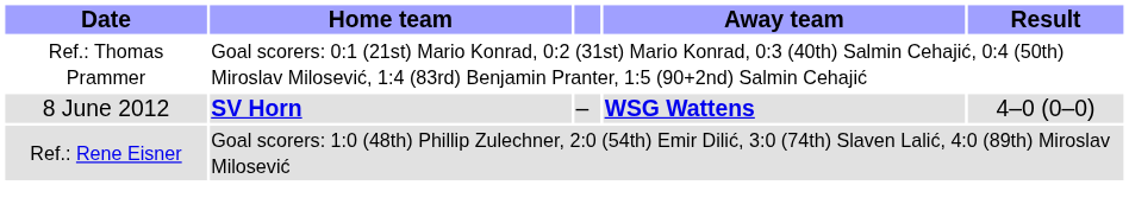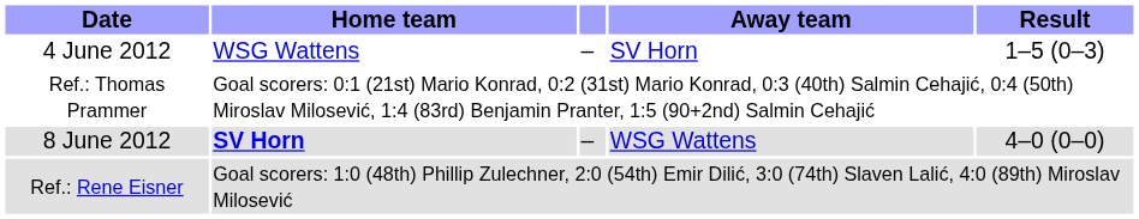 <table border="0" style="width:780px;">
 <tr style="background:#A0A0FF">
 <th width="130">Date</th>
 <th width="235">Home team</th>
 <th width="15"> </th>
 <th width="235">Away team</th>
 <th width="100">Result</th>
+</tr>
+<tr bgcolor="#FFFFFF">
+<td align="center">4 June 2012</td>
+<td align="left"><a href='#'>WSG Wattens</a></td>
+<td>–</td>
+<td align="left"><a href='#'>SV Horn</a></td>
+<td align="center">1–5 (0–3)</td>
 </tr>
 <tr>
 <td align="center"><small>Ref.: Thomas Prammer</small></td>
 <td colspan="4"><small>Goal scorers: 0:1 (21st) Mario Konrad, 0:2 (31st) Mario Konrad, 0:3 (40th) Salmin Cehajić, 0:4 (50th) Miroslav Milosević, 1:4 (83rd) Benjamin Pranter, 1:5 (90+2nd) Salmin Cehajić</small></td>
 </tr>
 <tr bgcolor="#E1E1E1">
 <td align="center">8 June 2012</td>
 <td align="left"><strong><a href='#'>SV Horn</a></strong></td>
 <td>–</td>
-<td align="left"><strong><a href='#'>WSG Wattens</a></strong></td>
+<td align="left"><a href='#'>WSG Wattens</a></td>
 <td align="center">4–0 (0–0)</td>
 </tr>
 <tr bgcolor="#E1E1E1">
 <td align="center"><small>Ref.: <a href='#'>Rene Eisner</a></small></td>
 <td colspan="4"><small>Goal scorers: 1:0 (48th) Phillip Zulechner, 2:0 (54th) Emir Dilić, 3:0 (74th) Slaven Lalić, 4:0 (89th) Miroslav Milosević</small></td>
 </tr>
 </table>
